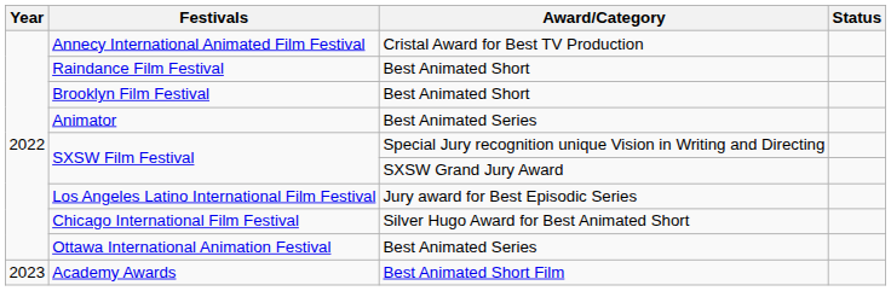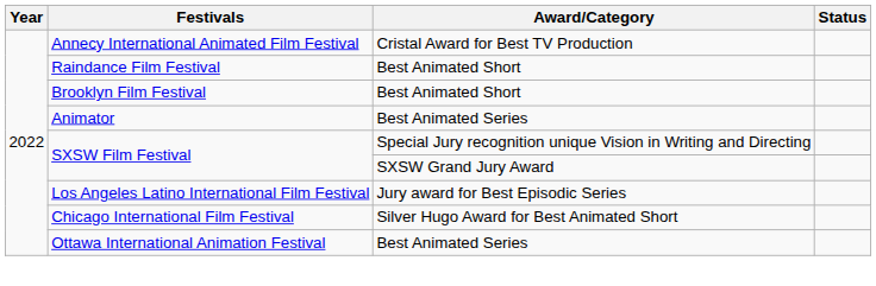 <table class="wikitable">
 <tr>
 <th>Year</th>
 <th>Festivals</th>
 <th>Award/Category</th>
 <th>Status</th>
 </tr>
 <tr>
 <td rowspan="9">2022</td>
 <td><a href='#'>Annecy International Animated Film Festival</a></td>
 <td>Cristal Award for Best TV Production</td>
 <td></td>
 </tr>
 <tr>
 <td><a href='#'>Raindance Film Festival</a></td>
 <td>Best Animated Short</td>
 <td></td>
 </tr>
 <tr>
 <td><a href='#'>Brooklyn Film Festival</a></td>
 <td>Best Animated Short</td>
 <td></td>
 </tr>
 <tr>
 <td><a href='#'>Animator</a></td>
 <td>Best Animated Series</td>
 <td></td>
 </tr>
 <tr>
 <td rowspan="2"><a href='#'>SXSW Film Festival</a></td>
 <td>Special Jury recognition unique Vision in Writing and Directing</td>
 <td></td>
 </tr>
 <tr>
 <td>SXSW Grand Jury Award</td>
 <td></td>
 </tr>
 <tr>
 <td><a href='#'>Los Angeles Latino International Film Festival</a></td>
 <td>Jury award for Best Episodic Series</td>
 <td></td>
 </tr>
 <tr>
 <td><a href='#'>Chicago International Film Festival</a></td>
 <td>Silver Hugo Award for Best Animated Short</td>
 <td></td>
 </tr>
 <tr>
 <td><a href='#'>Ottawa International Animation Festival</a></td>
 <td>Best Animated Series</td>
 <td></td>
 </tr>
-<tr>
-<td>2023</td>
-<td><a href='#'>Academy Awards</a></td>
-<td><a href='#'>Best Animated Short Film</a></td>
-<td></td>
-</tr>
 </table>
